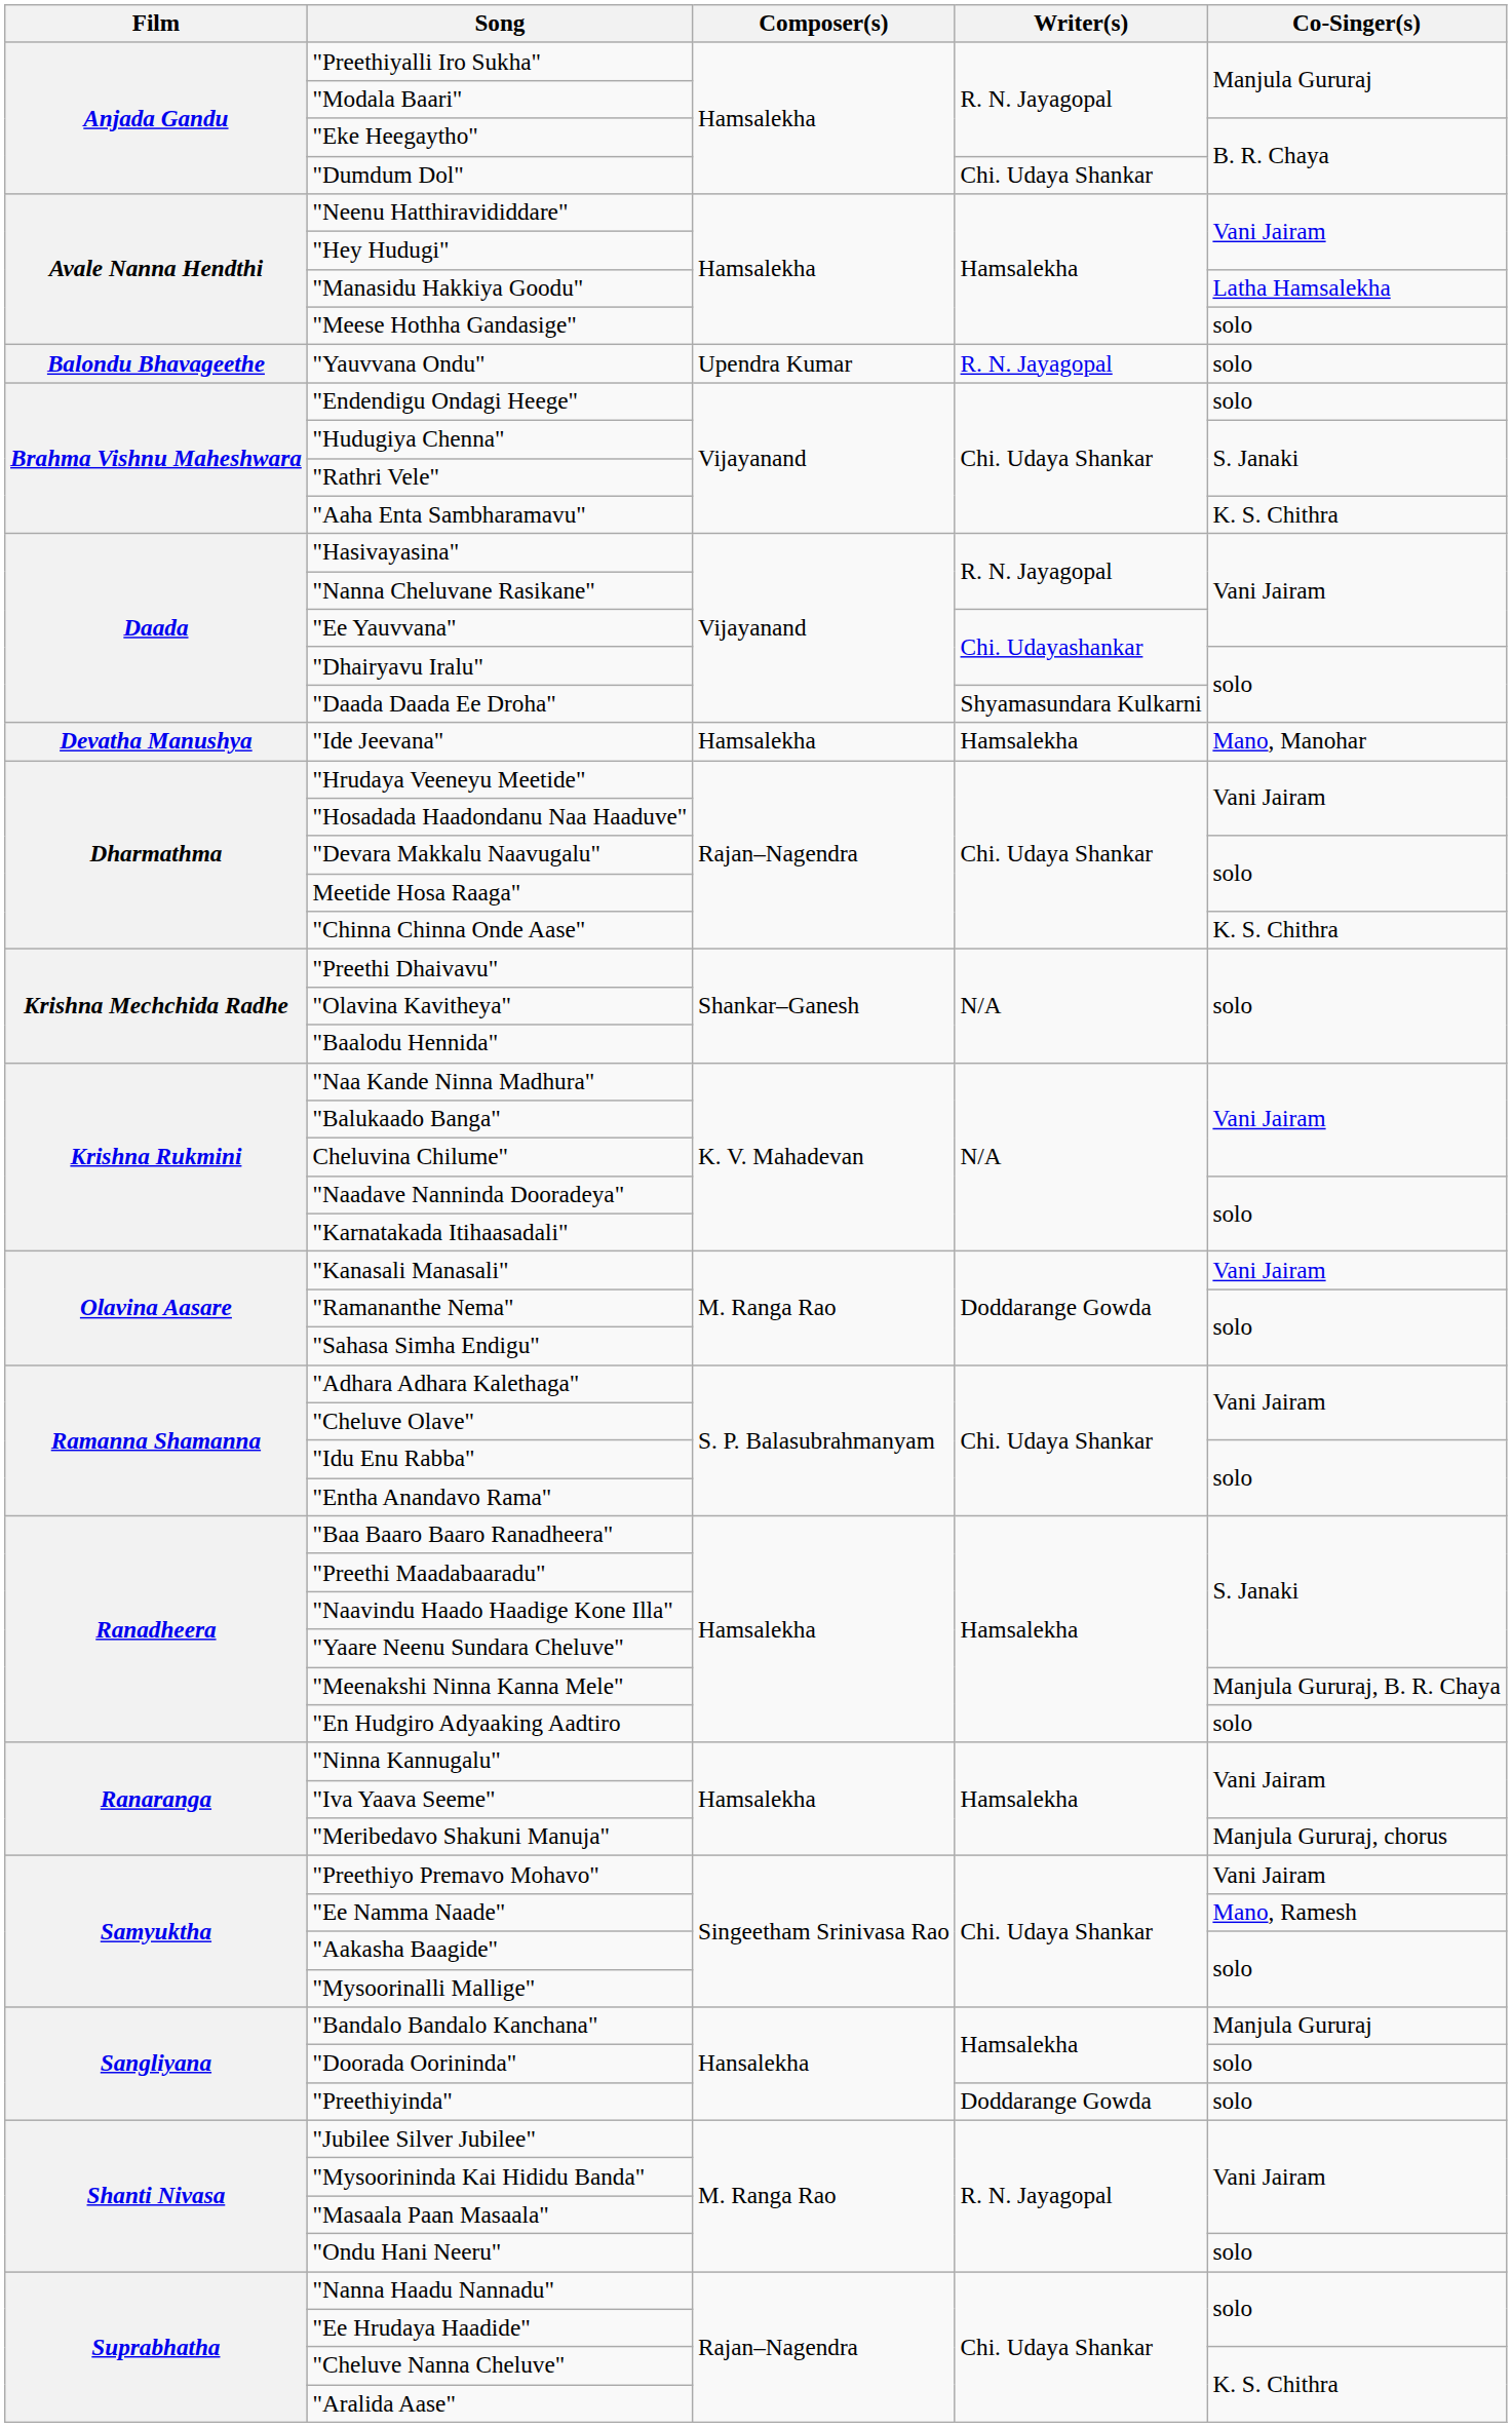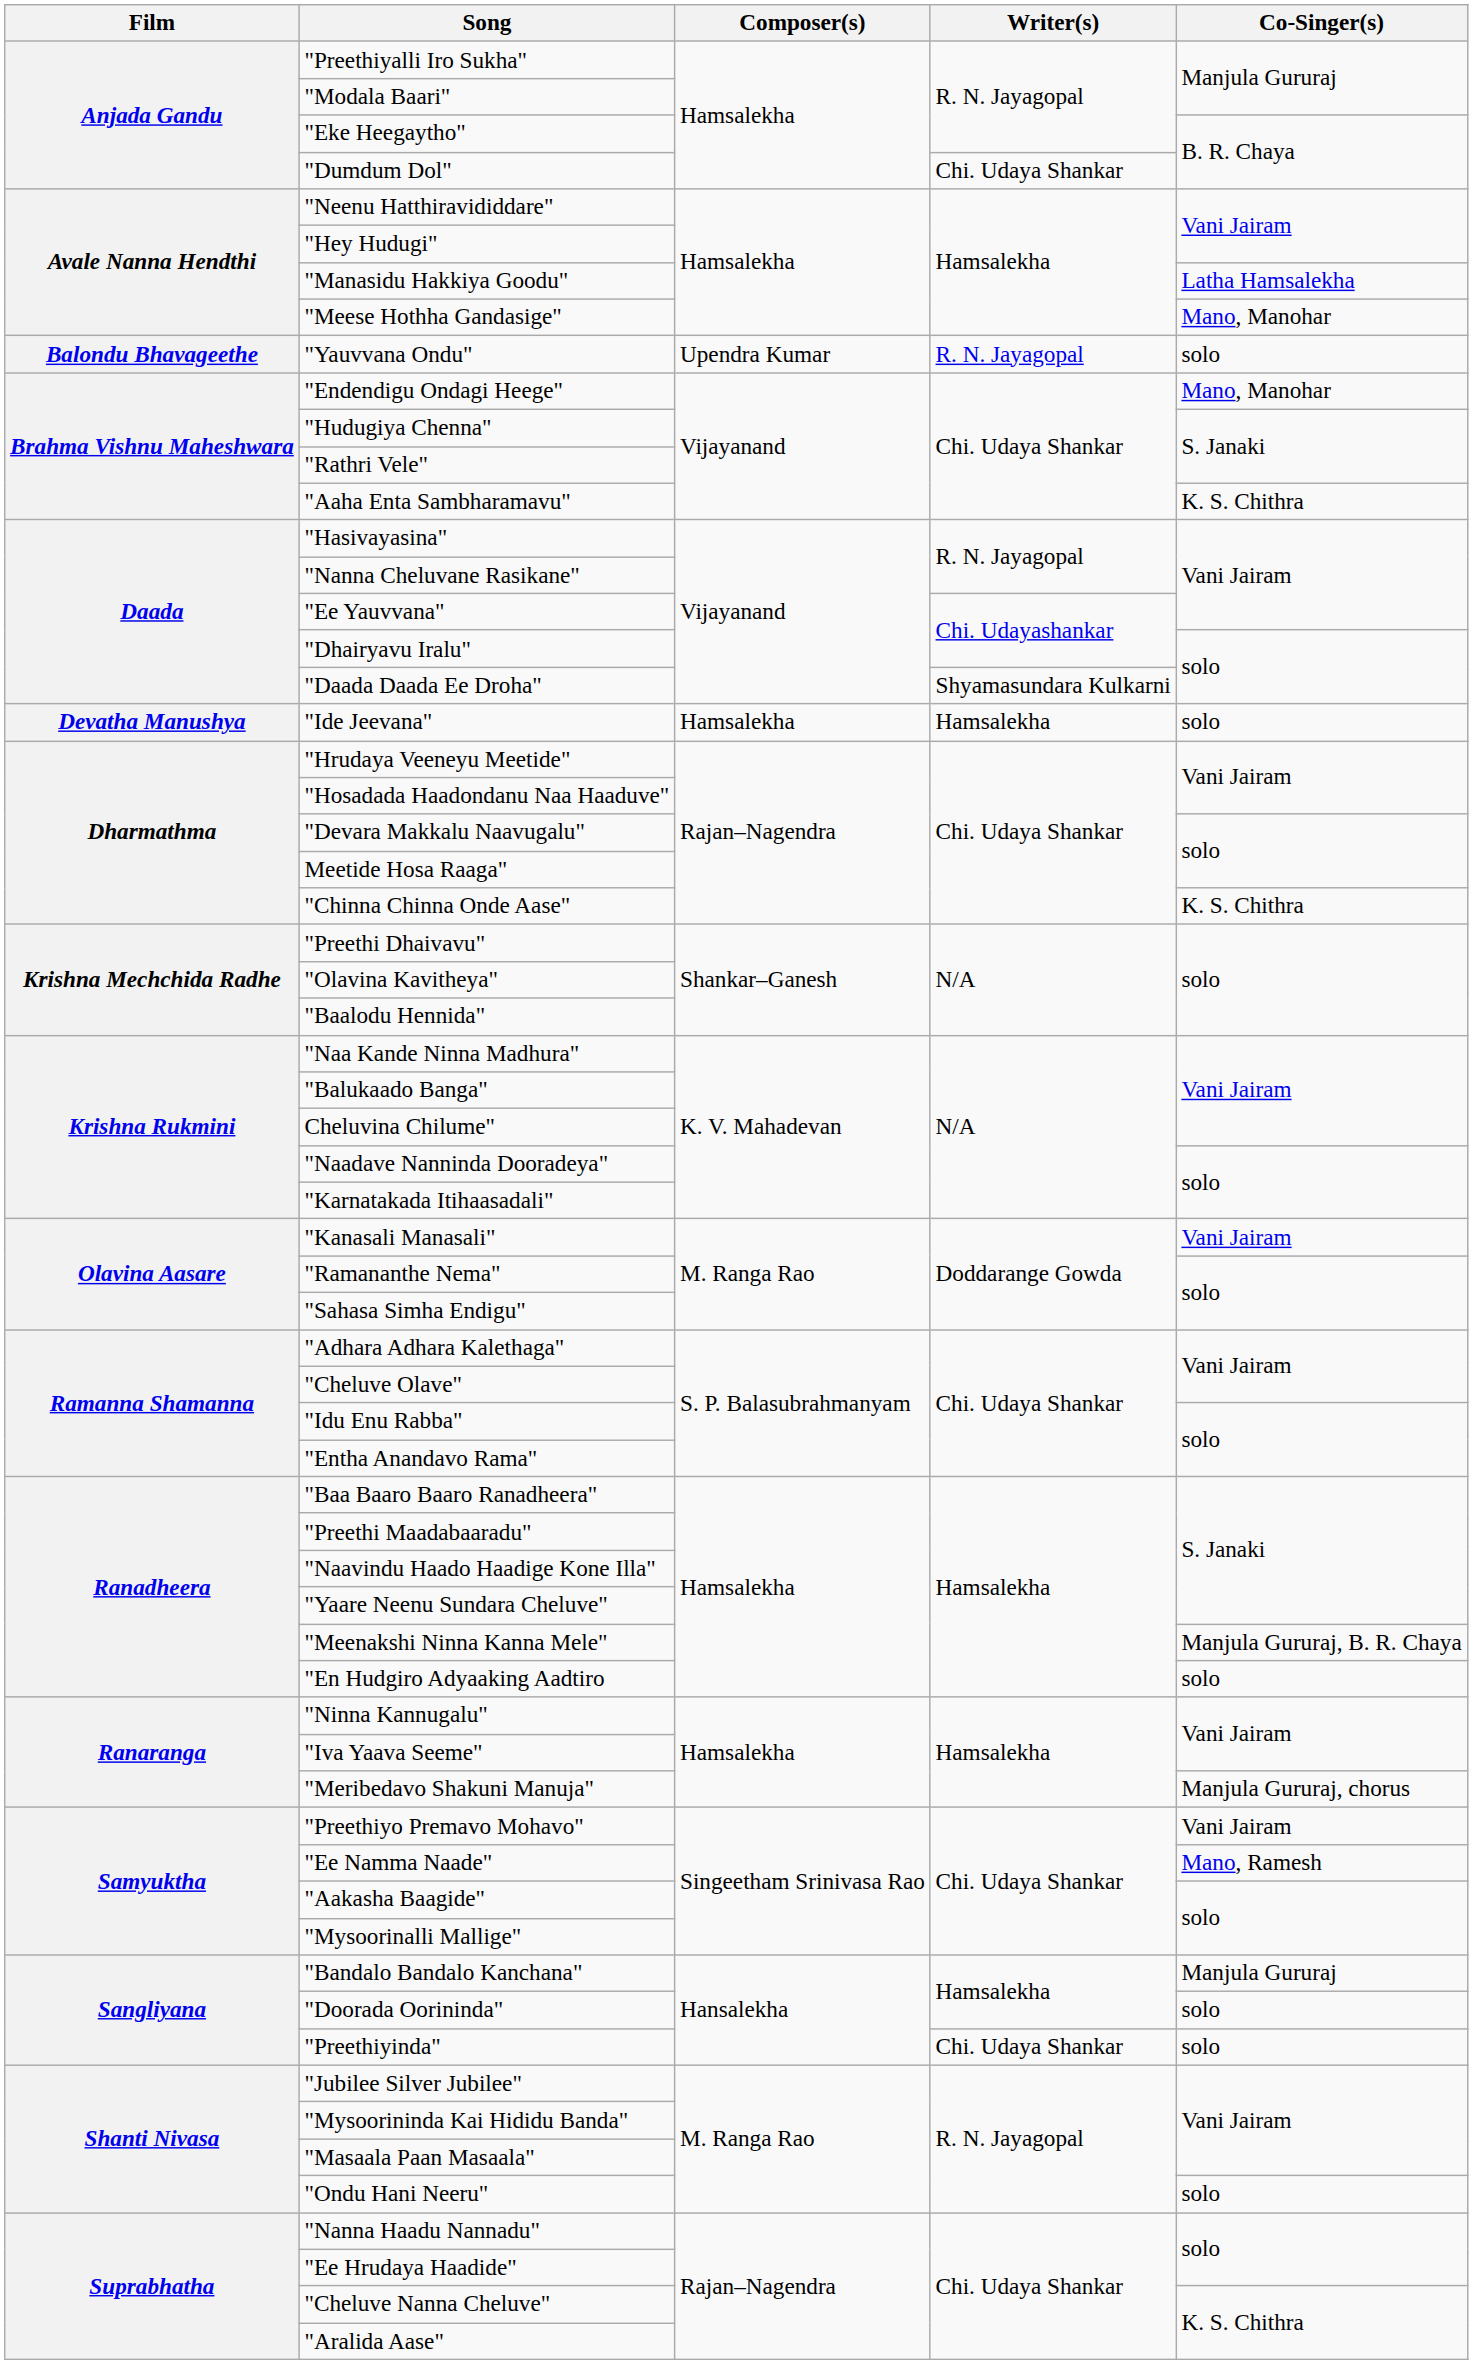 <table class="wikitable">
 <tr>
 <th>Film</th>
 <th>Song</th>
 <th>Composer(s)</th>
 <th>Writer(s)</th>
 <th>Co-Singer(s)</th>
 </tr>
 <tr>
 <th Rowspan=4><em><a href='#'>Anjada Gandu</a></em></th>
 <td>"Preethiyalli Iro Sukha"</td>
 <td rowspan=4>Hamsalekha</td>
 <td rowspan=3>R. N. Jayagopal</td>
 <td rowspan=2>Manjula Gururaj</td>
 </tr>
 <tr>
 <td>"Modala Baari"</td>
 </tr>
 <tr>
 <td>"Eke Heegaytho"</td>
 <td rowspan=2>B. R. Chaya</td>
 </tr>
 <tr>
 <td>"Dumdum Dol"</td>
 <td>Chi. Udaya Shankar</td>
 </tr>
 <tr>
 <th Rowspan=4><em>Avale Nanna Hendthi</em></th>
 <td>"Neenu Hatthiravididdare"</td>
 <td rowspan=4>Hamsalekha</td>
 <td rowspan=4>Hamsalekha</td>
 <td rowspan=2><a href='#'>Vani Jairam</a></td>
 </tr>
 <tr>
 <td>"Hey Hudugi"</td>
 </tr>
 <tr>
 <td>"Manasidu Hakkiya Goodu"</td>
 <td><a href='#'>Latha Hamsalekha</a></td>
 </tr>
 <tr>
 <td>"Meese Hothha Gandasige"</td>
-<td>solo</td>
+<td><a href='#'>Mano</a>, Manohar</td>
 </tr>
 <tr>
 <th><em><a href='#'>Balondu Bhavageethe</a></em></th>
 <td>"Yauvvana Ondu"</td>
 <td>Upendra Kumar</td>
 <td><a href='#'>R. N. Jayagopal</a></td>
 <td>solo</td>
 </tr>
 <tr>
 <th Rowspan=4><em><a href='#'>Brahma Vishnu Maheshwara</a></em></th>
 <td>"Endendigu Ondagi Heege"</td>
 <td rowspan=4>Vijayanand</td>
 <td rowspan=4>Chi. Udaya Shankar</td>
-<td>solo</td>
+<td><a href='#'>Mano</a>, Manohar</td>
 </tr>
 <tr>
 <td>"Hudugiya Chenna"</td>
 <td rowspan=2>S. Janaki</td>
 </tr>
 <tr>
 <td>"Rathri Vele"</td>
 </tr>
 <tr>
 <td>"Aaha Enta Sambharamavu"</td>
 <td>K. S. Chithra</td>
 </tr>
 <tr>
 <th Rowspan=5><em><a href='#'>Daada</a></em></th>
 <td>"Hasivayasina"</td>
 <td rowspan=5>Vijayanand</td>
 <td rowspan=2>R. N. Jayagopal</td>
 <td rowspan=3>Vani Jairam</td>
 </tr>
 <tr>
 <td>"Nanna Cheluvane Rasikane"</td>
 </tr>
 <tr>
 <td>"Ee Yauvvana"</td>
 <td rowspan=2><a href='#'>Chi. Udayashankar</a></td>
 </tr>
 <tr>
 <td>"Dhairyavu Iralu"</td>
 <td rowspan=2>solo</td>
 </tr>
 <tr>
 <td>"Daada Daada Ee Droha"</td>
 <td>Shyamasundara Kulkarni</td>
 </tr>
 <tr>
 <th><em><a href='#'>Devatha Manushya</a></em></th>
 <td>"Ide Jeevana"</td>
 <td>Hamsalekha</td>
 <td>Hamsalekha</td>
-<td><a href='#'>Mano</a>, Manohar</td>
+<td>solo</td>
 </tr>
 <tr>
 <th Rowspan=5><em>Dharmathma</em></th>
 <td>"Hrudaya Veeneyu Meetide"</td>
 <td rowspan=5>Rajan–Nagendra</td>
 <td rowspan=5>Chi. Udaya Shankar</td>
 <td rowspan=2>Vani Jairam</td>
 </tr>
 <tr>
 <td>"Hosadada Haadondanu Naa Haaduve"</td>
 </tr>
 <tr>
 <td>"Devara Makkalu Naavugalu"</td>
 <td rowspan=2>solo</td>
 </tr>
 <tr>
 <td>Meetide Hosa Raaga"</td>
 </tr>
 <tr>
 <td>"Chinna Chinna Onde Aase"</td>
 <td>K. S. Chithra</td>
 </tr>
 <tr>
 <th Rowspan=3><em>Krishna Mechchida Radhe</em></th>
 <td>"Preethi Dhaivavu"</td>
 <td Rowspan=3>Shankar–Ganesh</td>
 <td Rowspan=3>N/A</td>
 <td rowspan=3>solo</td>
 </tr>
 <tr>
 <td>"Olavina Kavitheya"</td>
 </tr>
 <tr>
 <td>"Baalodu Hennida"</td>
 </tr>
 <tr>
 <th Rowspan=5><em><a href='#'>Krishna Rukmini</a></em></th>
 <td>"Naa Kande Ninna Madhura"</td>
 <td rowspan=5>K. V. Mahadevan</td>
 <td Rowspan=5>N/A</td>
 <td rowspan=3><a href='#'>Vani Jairam</a></td>
 </tr>
 <tr>
 <td>"Balukaado Banga"</td>
 </tr>
 <tr>
 <td>Cheluvina Chilume"</td>
 </tr>
 <tr>
 <td>"Naadave Nanninda Dooradeya"</td>
 <td rowspan=2>solo</td>
 </tr>
 <tr>
 <td>"Karnatakada Itihaasadali"</td>
 </tr>
 <tr>
 <th Rowspan=3><em><a href='#'>Olavina Aasare</a></em></th>
 <td>"Kanasali Manasali"</td>
 <td rowspan=3>M. Ranga Rao</td>
 <td rowspan=3>Doddarange Gowda</td>
 <td><a href='#'>Vani Jairam</a></td>
 </tr>
 <tr>
 <td>"Ramananthe Nema"</td>
 <td rowspan=2>solo</td>
 </tr>
 <tr>
 <td>"Sahasa Simha Endigu"</td>
 </tr>
 <tr>
 <th Rowspan=4><em><a href='#'>Ramanna Shamanna</a></em></th>
 <td>"Adhara Adhara Kalethaga"</td>
 <td rowspan=4>S. P. Balasubrahmanyam</td>
 <td rowspan=4>Chi. Udaya Shankar</td>
 <td rowspan=2>Vani Jairam</td>
 </tr>
 <tr>
 <td>"Cheluve Olave"</td>
 </tr>
 <tr>
 <td>"Idu Enu Rabba"</td>
 <td rowspan=2>solo</td>
 </tr>
 <tr>
 <td>"Entha Anandavo Rama"</td>
 </tr>
 <tr>
 <th Rowspan=6><em><a href='#'>Ranadheera</a></em></th>
 <td>"Baa Baaro Baaro Ranadheera"</td>
 <td rowspan=6>Hamsalekha</td>
 <td rowspan=6>Hamsalekha</td>
 <td rowspan=4>S. Janaki</td>
 </tr>
 <tr>
 <td>"Preethi Maadabaaradu"</td>
 </tr>
 <tr>
 <td>"Naavindu Haado Haadige Kone Illa"</td>
 </tr>
 <tr>
 <td>"Yaare Neenu Sundara Cheluve"</td>
 </tr>
 <tr>
 <td>"Meenakshi Ninna Kanna Mele"</td>
 <td>Manjula Gururaj, B. R. Chaya</td>
 </tr>
 <tr>
 <td>"En Hudgiro Adyaaking Aadtiro</td>
 <td>solo</td>
 </tr>
 <tr>
 <th Rowspan=3><em><a href='#'>Ranaranga</a></em></th>
 <td>"Ninna Kannugalu"</td>
 <td rowspan=3>Hamsalekha</td>
 <td rowspan=3>Hamsalekha</td>
 <td rowspan=2>Vani Jairam</td>
 </tr>
 <tr>
 <td>"Iva Yaava Seeme"</td>
 </tr>
 <tr>
 <td>"Meribedavo Shakuni Manuja"</td>
 <td>Manjula Gururaj, chorus</td>
 </tr>
 <tr>
 <th Rowspan=4><em><a href='#'>Samyuktha</a></em></th>
 <td>"Preethiyo Premavo Mohavo"</td>
 <td rowspan=4>Singeetham Srinivasa Rao</td>
 <td Rowspan=4>Chi. Udaya Shankar</td>
 <td>Vani Jairam</td>
 </tr>
 <tr>
 <td>"Ee Namma Naade"</td>
 <td><a href='#'>Mano</a>, Ramesh</td>
 </tr>
 <tr>
 <td>"Aakasha Baagide"</td>
 <td rowspan=2>solo</td>
 </tr>
 <tr>
 <td>"Mysoorinalli Mallige"</td>
 </tr>
 <tr>
 <th Rowspan=3><em><a href='#'>Sangliyana</a></em></th>
 <td>"Bandalo Bandalo Kanchana"</td>
 <td rowspan=3>Hansalekha</td>
 <td rowspan=2>Hamsalekha</td>
 <td>Manjula Gururaj</td>
 </tr>
 <tr>
 <td>"Doorada Oorininda"</td>
 <td>solo</td>
 </tr>
 <tr>
 <td>"Preethiyinda"</td>
-<td>Doddarange Gowda</td>
+<td>Chi. Udaya Shankar</td>
 <td>solo</td>
 </tr>
 <tr>
 <th Rowspan=4><em><a href='#'>Shanti Nivasa</a></em></th>
 <td>"Jubilee Silver Jubilee"</td>
 <td rowspan=4>M. Ranga Rao</td>
 <td rowspan=4>R. N. Jayagopal</td>
 <td rowspan=3>Vani Jairam</td>
 </tr>
 <tr>
 <td>"Mysoorininda Kai Hididu Banda"</td>
 </tr>
 <tr>
 <td>"Masaala Paan Masaala"</td>
 </tr>
 <tr>
 <td>"Ondu Hani Neeru"</td>
 <td>solo</td>
 </tr>
 <tr>
 <th Rowspan=4><em><a href='#'>Suprabhatha</a></em></th>
 <td>"Nanna Haadu Nannadu"</td>
 <td rowspan=4>Rajan–Nagendra</td>
 <td rowspan=4>Chi. Udaya Shankar</td>
 <td rowspan=2>solo</td>
 </tr>
 <tr>
 <td>"Ee Hrudaya Haadide"</td>
 </tr>
 <tr>
 <td>"Cheluve Nanna Cheluve"</td>
 <td rowspan=2>K. S. Chithra</td>
 </tr>
 <tr>
 <td>"Aralida Aase"</td>
 </tr>
 <tr>
 </tr>
 </table>
